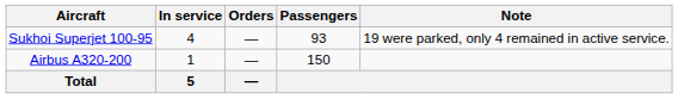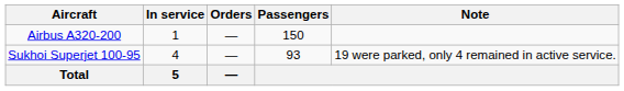 <table class="wikitable" style="margin:0.5em auto; text-align:center">
 <tr>
 <th>Aircraft</th>
 <th>In service</th>
 <th>Orders</th>
 <th>Passengers</th>
 <th>Note</th>
 </tr>
 <tr>
+<td><a href='#'>Airbus A320-200</a></td>
+<td>1</td>
+<td>—</td>
+<td>150</td>
+<td></td>
+</tr>
+<tr>
 <td><a href='#'>Sukhoi Superjet 100-95</a></td>
 <td>4</td>
 <td>—</td>
 <td>93</td>
 <td>19 were parked, only 4 remained in active service.</td>
-</tr>
-<tr>
-<td><a href='#'>Airbus A320-200</a></td>
-<td>1</td>
-<td>—</td>
-<td>150</td>
-<td></td>
 </tr>
 <tr>
 <th>Total</th>
 <th>5</th>
 <th>—</th>
 <th colspan="2"></th>
 </tr>
 </table>
